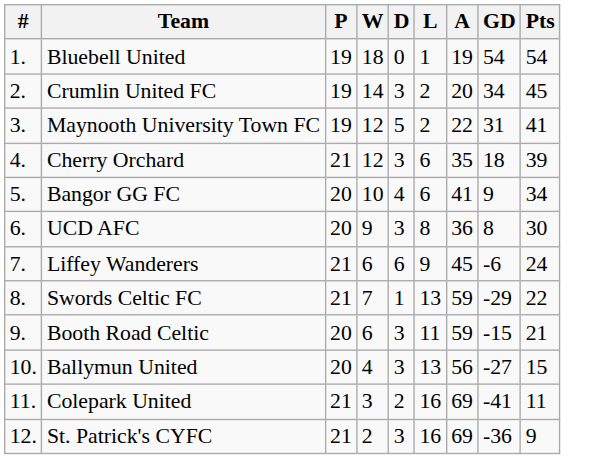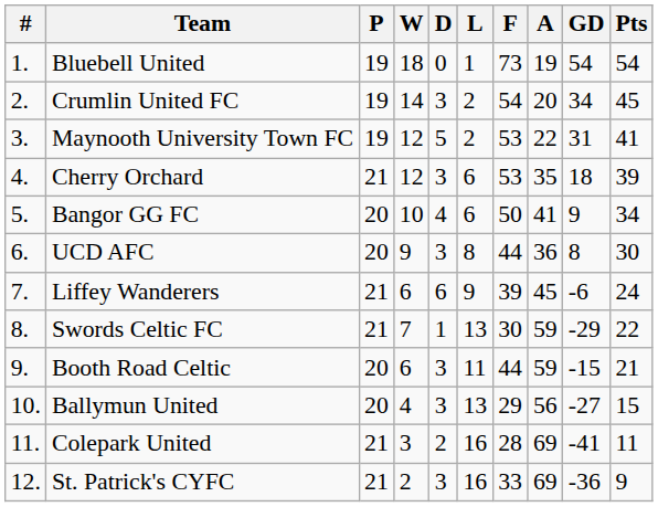 <table class="wikitable">
 <tr>
 <th>#</th>
 <th>Team</th>
 <th>P</th>
 <th>W</th>
 <th>D</th>
 <th>L</th>
+<th>F</th>
 <th>A</th>
 <th>GD</th>
 <th>Pts</th>
 </tr>
 <tr>
 <td>1.</td>
 <td>Bluebell United</td>
 <td>19</td>
 <td>18</td>
 <td>0</td>
 <td>1</td>
+<td>73</td>
 <td>19</td>
 <td>54</td>
 <td>54</td>
 </tr>
 <tr>
 <td>2.</td>
 <td>Crumlin United FC</td>
 <td>19</td>
 <td>14</td>
 <td>3</td>
 <td>2</td>
+<td>54</td>
 <td>20</td>
 <td>34</td>
 <td>45</td>
 </tr>
 <tr>
 <td>3.</td>
 <td>Maynooth University Town FC</td>
 <td>19</td>
 <td>12</td>
 <td>5</td>
 <td>2</td>
+<td>53</td>
 <td>22</td>
 <td>31</td>
 <td>41</td>
 </tr>
 <tr>
 <td>4.</td>
 <td>Cherry Orchard</td>
 <td>21</td>
 <td>12</td>
 <td>3</td>
 <td>6</td>
+<td>53</td>
 <td>35</td>
 <td>18</td>
 <td>39</td>
 </tr>
 <tr>
 <td>5.</td>
 <td>Bangor GG FC</td>
 <td>20</td>
 <td>10</td>
 <td>4</td>
 <td>6</td>
+<td>50</td>
 <td>41</td>
 <td>9</td>
 <td>34</td>
 </tr>
 <tr>
 <td>6.</td>
 <td>UCD AFC</td>
 <td>20</td>
 <td>9</td>
 <td>3</td>
 <td>8</td>
+<td>44</td>
 <td>36</td>
 <td>8</td>
 <td>30</td>
 </tr>
 <tr>
 <td>7.</td>
 <td>Liffey Wanderers</td>
 <td>21</td>
 <td>6</td>
 <td>6</td>
 <td>9</td>
+<td>39</td>
 <td>45</td>
 <td>-6</td>
 <td>24</td>
 </tr>
 <tr>
 <td>8.</td>
 <td>Swords Celtic FC</td>
 <td>21</td>
 <td>7</td>
 <td>1</td>
 <td>13</td>
+<td>30</td>
 <td>59</td>
 <td>-29</td>
 <td>22</td>
 </tr>
 <tr>
 <td>9.</td>
 <td>Booth Road Celtic</td>
 <td>20</td>
 <td>6</td>
 <td>3</td>
 <td>11</td>
+<td>44</td>
 <td>59</td>
 <td>-15</td>
 <td>21</td>
 </tr>
 <tr>
 <td>10.</td>
 <td>Ballymun United</td>
 <td>20</td>
 <td>4</td>
 <td>3</td>
 <td>13</td>
+<td>29</td>
 <td>56</td>
 <td>-27</td>
 <td>15</td>
 </tr>
 <tr>
 <td>11.</td>
 <td>Colepark United</td>
 <td>21</td>
 <td>3</td>
 <td>2</td>
 <td>16</td>
+<td>28</td>
 <td>69</td>
 <td>-41</td>
 <td>11</td>
 </tr>
 <tr>
 <td>12.</td>
 <td>St. Patrick's CYFC</td>
 <td>21</td>
 <td>2</td>
 <td>3</td>
 <td>16</td>
+<td>33</td>
 <td>69</td>
 <td>-36</td>
 <td>9</td>
 </tr>
 </table>
